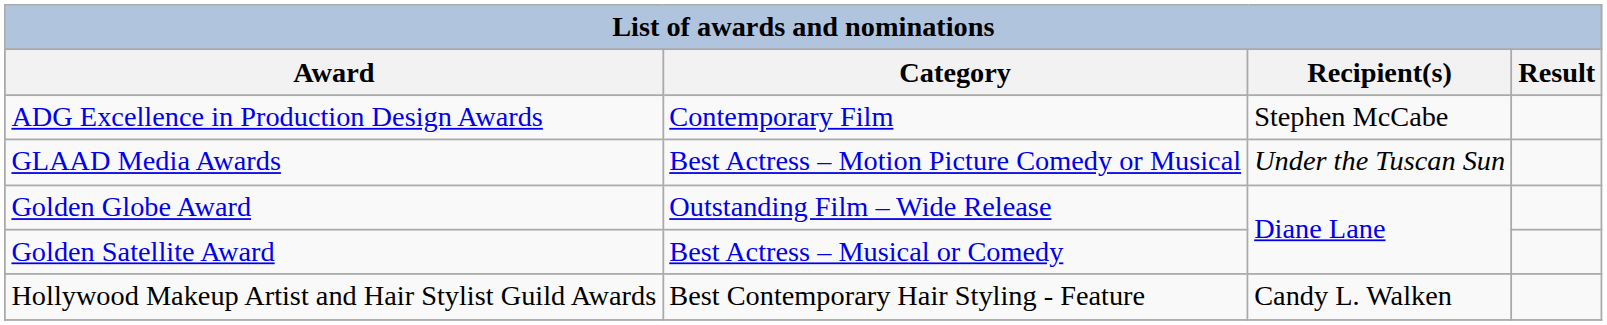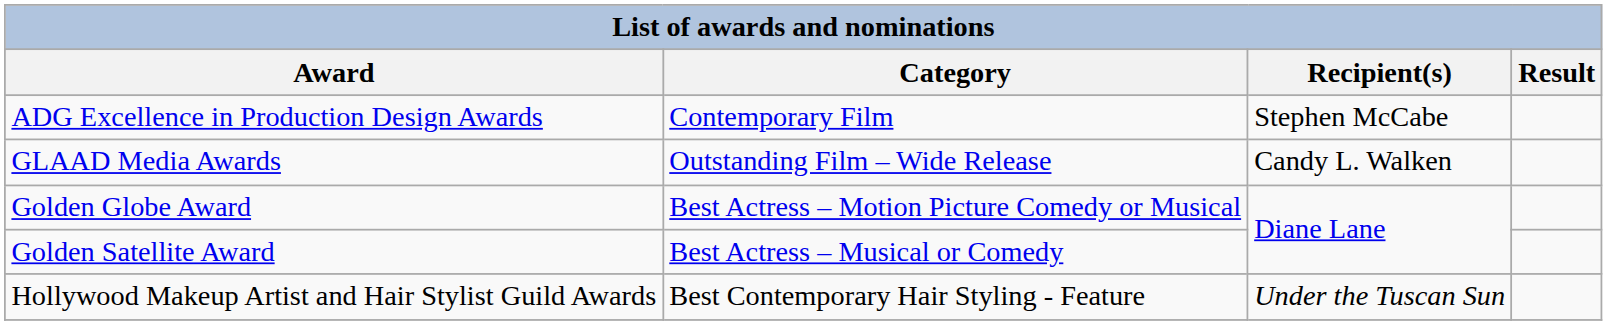 <table class="wikitable sortable">
 <tr style="background:#ccc; text-align:center;">
 <th colspan="6" style="background: LightSteelBlue;">List of awards and nominations</th>
 </tr>
 <tr style="background:#ccc; text-align:center;">
 <th>Award</th>
 <th>Category</th>
 <th>Recipient(s)</th>
 <th>Result</th>
 </tr>
 <tr>
 <td><a href='#'>ADG Excellence in Production Design Awards</a></td>
 <td><a href='#'>Contemporary Film</a></td>
 <td>Stephen McCabe</td>
 <td></td>
 </tr>
 <tr>
 <td><a href='#'>GLAAD Media Awards</a></td>
-<td><a href='#'>Best Actress – Motion Picture Comedy or Musical</a></td>
-<td><em>Under the Tuscan Sun</em></td>
+<td><a href='#'>Outstanding Film – Wide Release</a></td>
+<td>Candy L. Walken</td>
 <td></td>
 </tr>
 <tr>
 <td><a href='#'>Golden Globe Award</a></td>
-<td><a href='#'>Outstanding Film – Wide Release</a></td>
+<td><a href='#'>Best Actress – Motion Picture Comedy or Musical</a></td>
 <td rowspan="2"><a href='#'>Diane Lane</a></td>
 <td></td>
 </tr>
 <tr>
 <td><a href='#'>Golden Satellite Award</a></td>
 <td><a href='#'>Best Actress – Musical or Comedy</a></td>
 <td></td>
 </tr>
 <tr>
 <td>Hollywood Makeup Artist and Hair Stylist Guild Awards</td>
 <td>Best Contemporary Hair Styling - Feature</td>
-<td>Candy L. Walken</td>
+<td><em>Under the Tuscan Sun</em></td>
 <td></td>
 </tr>
 </table>
